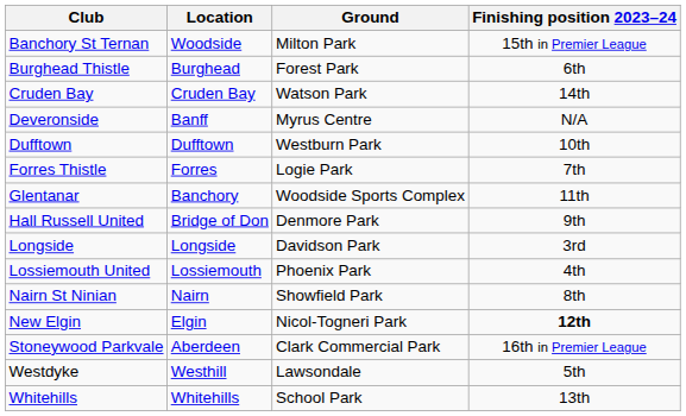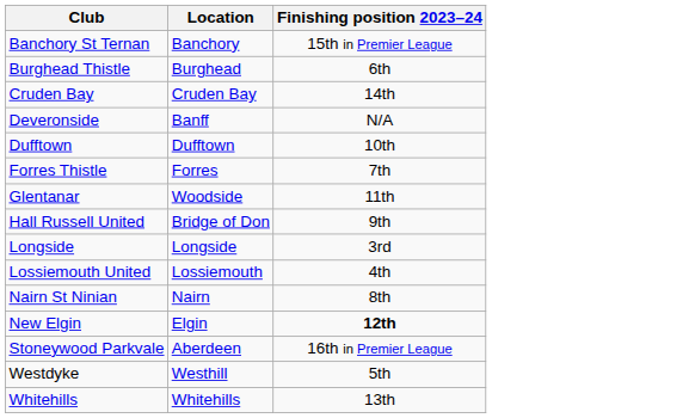 <table class="wikitable" style="text-align:left;">
 <tr>
 <th>Club</th>
 <th>Location</th>
-<th>Ground</th>
 <th>Finishing position <a href='#'>2023–24</a></th>
 </tr>
 <tr>
 <td><a href='#'>Banchory St Ternan</a></td>
-<td><a href='#'>Woodside</a></td>
-<td>Milton Park</td>
+<td><a href='#'>Banchory</a></td>
 <td style="text-align:center;">15th <small> in <a href='#'>Premier League</a></small></td>
 </tr>
 <tr>
 <td><a href='#'>Burghead Thistle</a></td>
 <td><a href='#'>Burghead</a></td>
-<td>Forest Park</td>
 <td align="center">6th</td>
 </tr>
 <tr>
 <td><a href='#'>Cruden Bay</a></td>
 <td><a href='#'>Cruden Bay</a></td>
-<td>Watson Park</td>
 <td style="text-align:center;">14th</td>
 </tr>
 <tr>
 <td><a href='#'>Deveronside</a></td>
 <td><a href='#'>Banff</a></td>
-<td>Myrus Centre</td>
 <td style="text-align:center;">N/A</td>
 </tr>
 <tr>
 <td><a href='#'>Dufftown</a></td>
 <td><a href='#'>Dufftown</a></td>
-<td>Westburn Park</td>
 <td style="text-align:center;">10th</td>
 </tr>
 <tr>
 <td><a href='#'>Forres Thistle</a></td>
 <td><a href='#'>Forres</a></td>
-<td>Logie Park</td>
 <td style="text-align:center;">7th</td>
 </tr>
 <tr>
 <td><a href='#'>Glentanar</a></td>
-<td><a href='#'>Banchory</a></td>
-<td>Woodside Sports Complex</td>
+<td><a href='#'>Woodside</a></td>
 <td style="text-align:center;">11th</td>
 </tr>
 <tr>
 <td><a href='#'>Hall Russell United</a></td>
 <td><a href='#'>Bridge of Don</a></td>
-<td>Denmore Park</td>
 <td style="text-align:center;">9th</td>
 </tr>
 <tr>
 <td><a href='#'>Longside</a></td>
 <td><a href='#'>Longside</a></td>
-<td>Davidson Park</td>
 <td style="text-align:center;">3rd</td>
 </tr>
 <tr>
 <td><a href='#'>Lossiemouth United</a></td>
 <td><a href='#'>Lossiemouth</a></td>
-<td>Phoenix Park</td>
 <td style="text-align:center;">4th</td>
 </tr>
 <tr>
 <td><a href='#'>Nairn St Ninian</a></td>
 <td><a href='#'>Nairn</a></td>
-<td>Showfield Park</td>
 <td style="text-align:center;">8th</td>
 </tr>
 <tr>
 <td><a href='#'>New Elgin</a></td>
 <td><a href='#'>Elgin</a></td>
-<td>Nicol-Togneri Park</td>
 <td style="text-align:center;"><strong>12th</strong></td>
 </tr>
 <tr>
 <td><a href='#'>Stoneywood Parkvale</a></td>
 <td><a href='#'>Aberdeen</a></td>
-<td>Clark Commercial Park</td>
 <td style="text-align:center;">16th <small> in <a href='#'>Premier League</a></small></td>
 </tr>
 <tr>
 <td>Westdyke</td>
 <td><a href='#'>Westhill</a></td>
-<td>Lawsondale</td>
 <td style="text-align:center;">5th</td>
 </tr>
 <tr>
 <td><a href='#'>Whitehills</a></td>
 <td><a href='#'>Whitehills</a></td>
-<td>School Park</td>
 <td style="text-align:center;">13th</td>
 </tr>
 </table>
